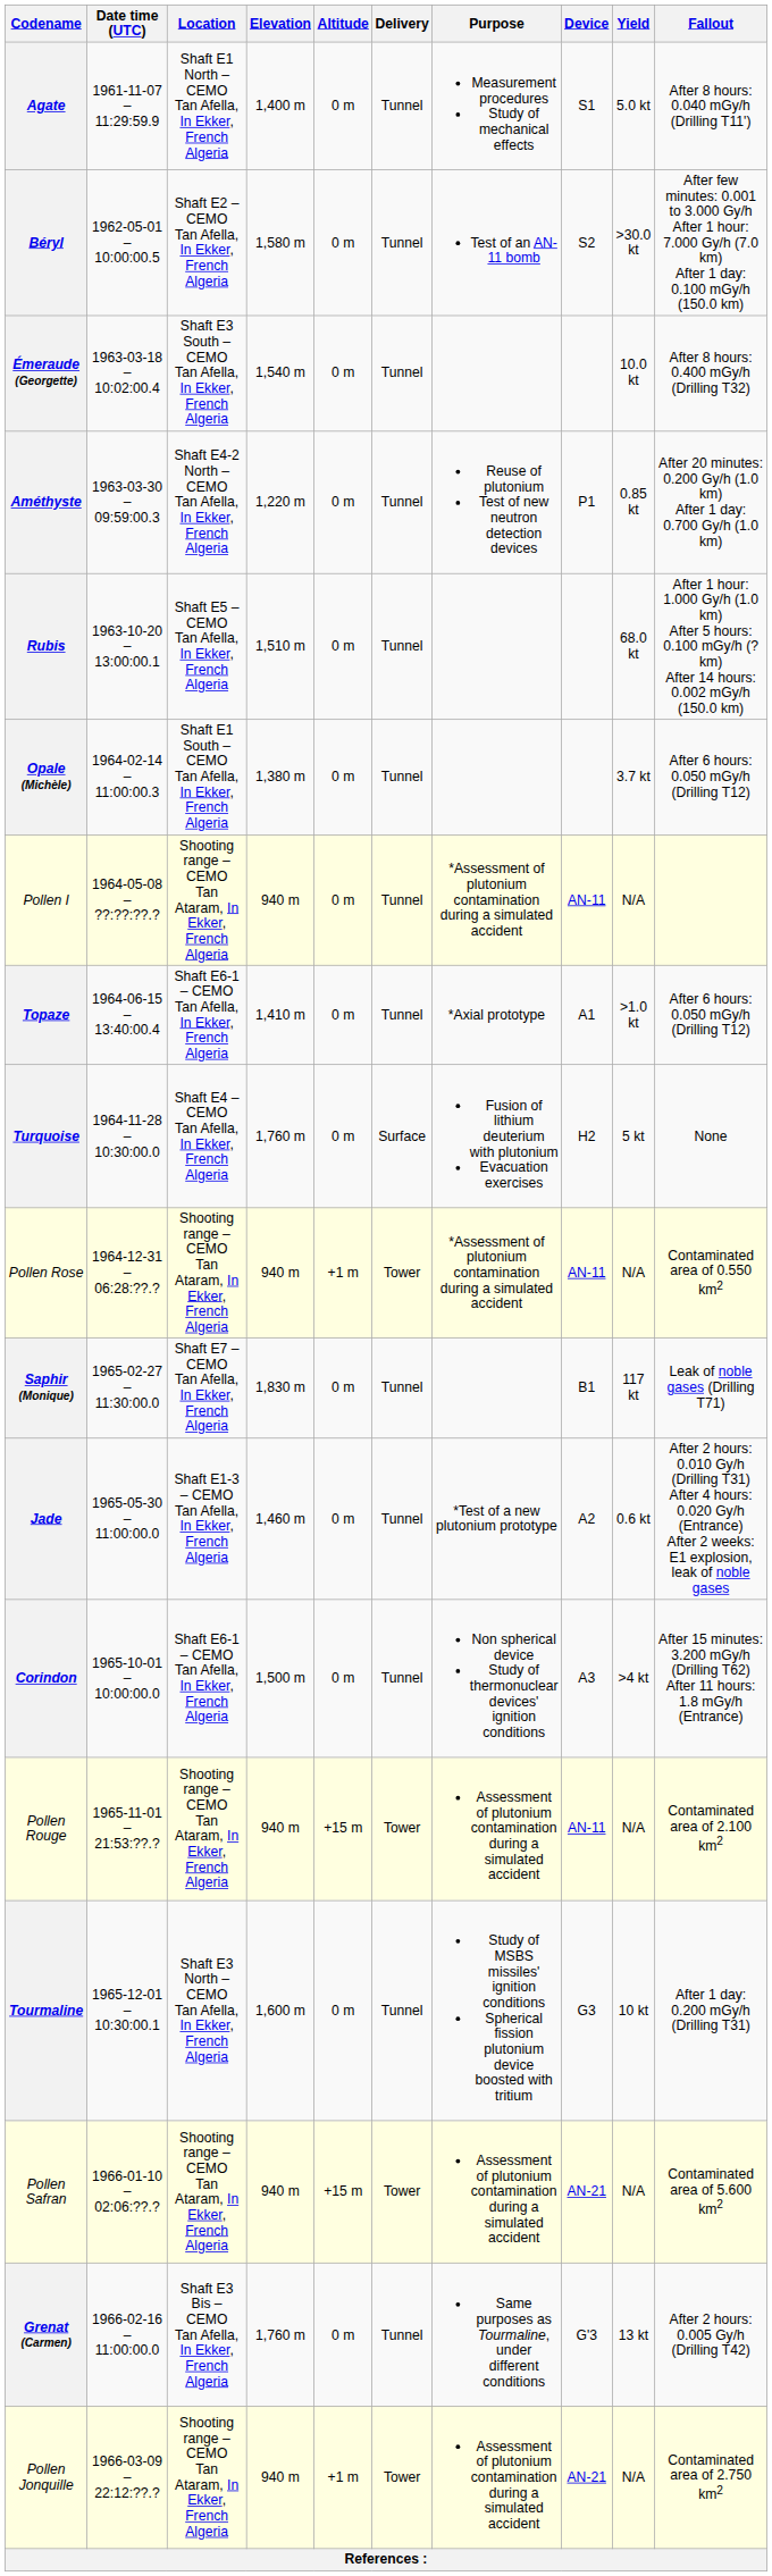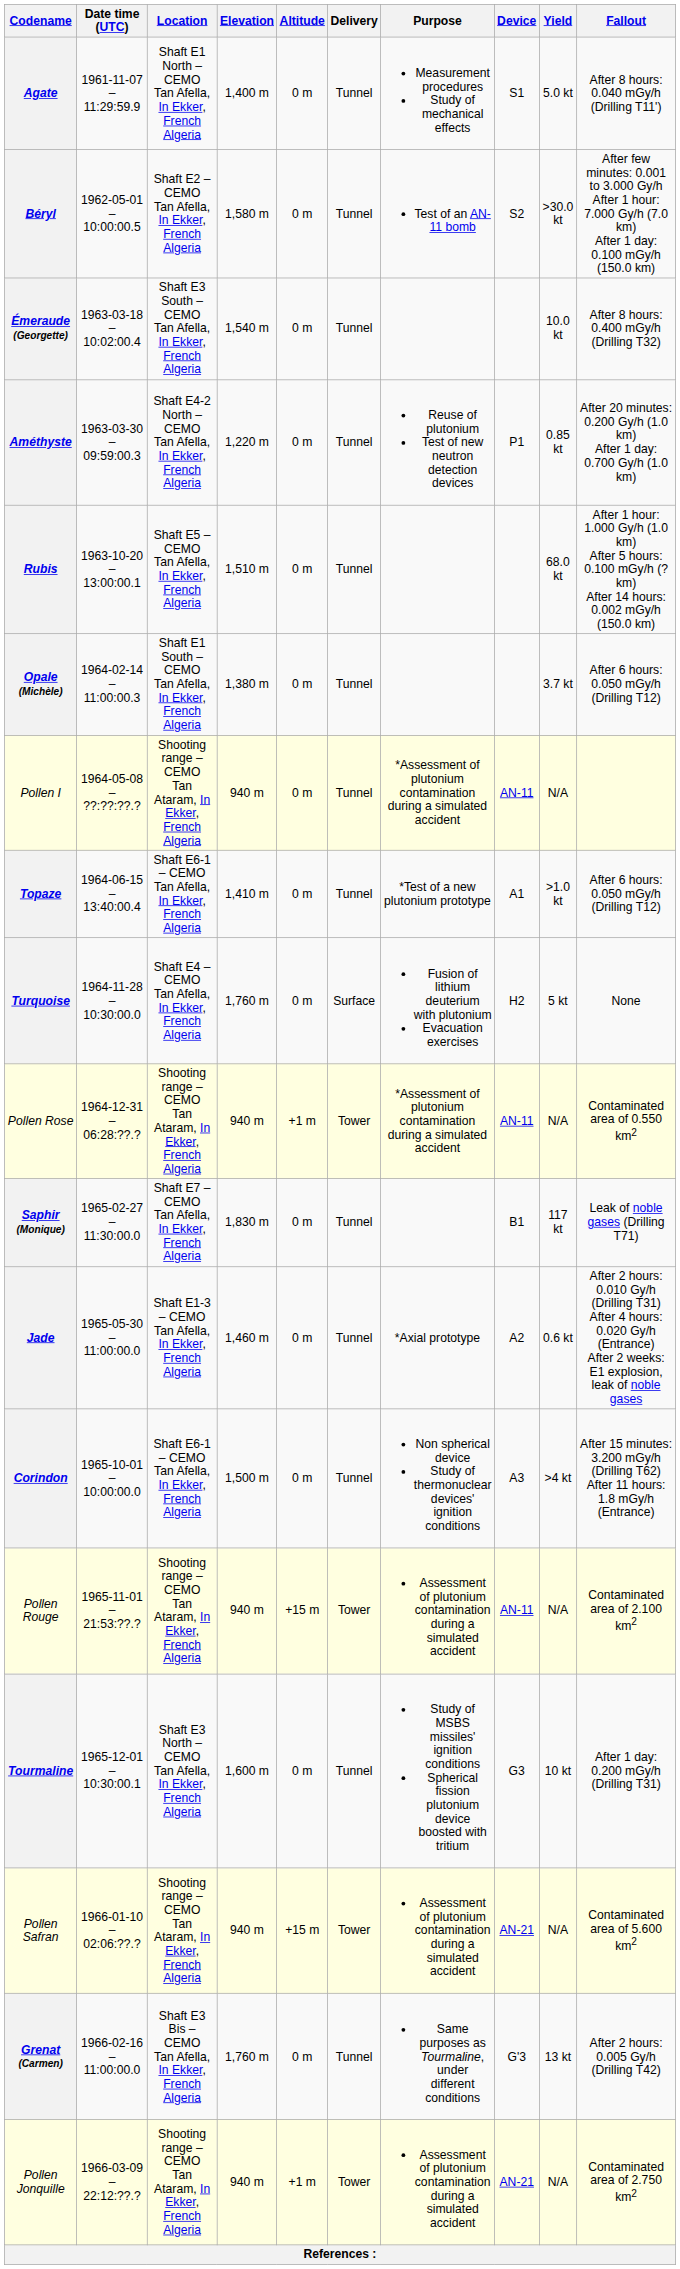 <table class="wikitable" style="text-align:center; width:100%">
 <tr>
 <th><a href='#'>Codename</a></th>
 <th>Date time (<a href='#'>UTC</a>)</th>
 <th><a href='#'>Location</a></th>
 <th><a href='#'>Elevation</a></th>
 <th><a href='#'>Altitude</a></th>
 <th>Delivery</th>
 <th style="width:15%">Purpose</th>
 <th><a href='#'>Device</a></th>
 <th><a href='#'>Yield</a></th>
 <th><a href='#'>Fallout</a></th>
 </tr>
 <tr>
 <th><em><a href='#'>Agate</a></em></th>
 <td>1961-11-07 – 11:29:59.9</td>
 <td>Shaft E1 North – CEMO<br>Tan Afella, <a href='#'>In Ekker</a>, <a href='#'>French Algeria</a><br></td>
 <td>1,400 m</td>
 <td>0 m</td>
 <td>Tunnel</td>
 <td><br><ul><li>Measurement procedures</li><li>Study of mechanical effects</li></ul></td>
 <td>S1</td>
 <td>5.0 kt</td>
 <td>After 8 hours: 0.040 mGy/h (Drilling T11')</td>
 </tr>
 <tr>
 <th><em><a href='#'>Béryl</a></em></th>
 <td>1962-05-01 – 10:00:00.5</td>
 <td>Shaft E2 – CEMO<br>Tan Afella, <a href='#'>In Ekker</a>, <a href='#'>French Algeria</a><br></td>
 <td>1,580 m</td>
 <td>0 m</td>
 <td>Tunnel</td>
 <td><br><ul><li>Test of an <a href='#'>AN-11 bomb</a></li></ul></td>
 <td>S2</td>
 <td>>30.0 kt</td>
 <td>After few minutes: 0.001 to 3.000 Gy/h<br>After 1 hour: 7.000 Gy/h (7.0 km)<br>After 1 day: 0.100 mGy/h (150.0 km)</td>
 </tr>
 <tr>
 <th><em><a href='#'>Émeraude</a><br><small>(Georgette)</small></em></th>
 <td>1963-03-18 – 10:02:00.4</td>
 <td>Shaft E3 South – CEMO<br>Tan Afella, <a href='#'>In Ekker</a>, <a href='#'>French Algeria</a><br></td>
 <td>1,540 m</td>
 <td>0 m</td>
 <td>Tunnel</td>
 <td></td>
 <td></td>
 <td>10.0 kt</td>
 <td>After 8 hours: 0.400 mGy/h (Drilling T32)</td>
 </tr>
 <tr>
 <th><em><a href='#'>Améthyste</a></em></th>
 <td>1963-03-30 – 09:59:00.3</td>
 <td>Shaft E4-2 North – CEMO<br>Tan Afella, <a href='#'>In Ekker</a>, <a href='#'>French Algeria</a><br></td>
 <td>1,220 m</td>
 <td>0 m</td>
 <td>Tunnel</td>
 <td><br><ul><li>Reuse of plutonium</li><li>Test of new neutron detection devices</li></ul></td>
 <td>P1</td>
 <td>0.85 kt</td>
 <td>After 20 minutes: 0.200 Gy/h (1.0 km)<br>After 1 day: 0.700 Gy/h (1.0 km)</td>
 </tr>
 <tr>
 <th><em><a href='#'>Rubis</a></em></th>
 <td>1963-10-20 – 13:00:00.1</td>
 <td>Shaft E5 – CEMO<br>Tan Afella, <a href='#'>In Ekker</a>, <a href='#'>French Algeria</a><br></td>
 <td>1,510 m</td>
 <td>0 m</td>
 <td>Tunnel</td>
 <td></td>
 <td></td>
 <td>68.0 kt</td>
 <td>After 1 hour: 1.000 Gy/h (1.0 km)<br>After 5 hours: 0.100 mGy/h (? km)<br>After 14 hours: 0.002 mGy/h (150.0 km)</td>
 </tr>
 <tr>
 <th><em><a href='#'>Opale</a><br><small>(Michèle)</small></em></th>
 <td>1964-02-14 – 11:00:00.3</td>
 <td>Shaft E1 South – CEMO<br>Tan Afella, <a href='#'>In Ekker</a>, <a href='#'>French Algeria</a><br></td>
 <td>1,380 m</td>
 <td>0 m</td>
 <td>Tunnel</td>
 <td></td>
 <td></td>
 <td>3.7 kt</td>
 <td>After 6 hours: 0.050 mGy/h (Drilling T12)</td>
 </tr>
 <tr bgcolor="lightyellow">
 <td><em>Pollen I</em></td>
 <td>1964-05-08 – ??:??:??.?</td>
 <td>Shooting range – CEMO<br>Tan Ataram, <a href='#'>In Ekker</a>, <a href='#'>French Algeria</a><br></td>
 <td>940 m</td>
 <td>0 m</td>
 <td>Tunnel</td>
 <td>*Assessment of plutonium contamination during a simulated accident</td>
 <td><a href='#'>AN-11</a></td>
 <td>N/A</td>
 <td></td>
 </tr>
 <tr>
 <th><em><a href='#'>Topaze</a></em></th>
 <td>1964-06-15 – 13:40:00.4</td>
 <td>Shaft E6-1 – CEMO<br>Tan Afella, <a href='#'>In Ekker</a>, <a href='#'>French Algeria</a><br></td>
 <td>1,410 m</td>
 <td>0 m</td>
 <td>Tunnel</td>
-<td>*Axial prototype</td>
+<td>*Test of a new plutonium prototype</td>
 <td>A1</td>
 <td>>1.0 kt</td>
 <td>After 6 hours: 0.050 mGy/h (Drilling T12)</td>
 </tr>
 <tr>
 <th><em><a href='#'>Turquoise</a></em></th>
 <td>1964-11-28 – 10:30:00.0</td>
 <td>Shaft E4 – CEMO<br>Tan Afella, <a href='#'>In Ekker</a>, <a href='#'>French Algeria</a><br></td>
 <td>1,760 m</td>
 <td>0 m</td>
 <td>Surface</td>
 <td><br><ul><li>Fusion of lithium deuterium with plutonium</li><li>Evacuation exercises</li></ul></td>
 <td>H2</td>
 <td>5 kt</td>
 <td>None</td>
 </tr>
 <tr bgcolor="lightyellow">
 <td><em>Pollen Rose</em></td>
 <td>1964-12-31 – 06:28:??.?</td>
 <td>Shooting range – CEMO<br>Tan Ataram, <a href='#'>In Ekker</a>, <a href='#'>French Algeria</a><br></td>
 <td>940 m</td>
 <td>+1 m</td>
 <td>Tower</td>
 <td>*Assessment of plutonium contamination during a simulated accident</td>
 <td><a href='#'>AN-11</a></td>
 <td>N/A</td>
 <td>Contaminated area of 0.550 km<sup>2</sup></td>
 </tr>
 <tr>
 <th><em><a href='#'>Saphir</a><br><small>(Monique)</small></em></th>
 <td>1965-02-27 – 11:30:00.0</td>
 <td>Shaft E7 – CEMO<br>Tan Afella, <a href='#'>In Ekker</a>, <a href='#'>French Algeria</a><br></td>
 <td>1,830 m</td>
 <td>0 m</td>
 <td>Tunnel</td>
 <td></td>
 <td>B1</td>
 <td>117 kt</td>
 <td>Leak of <a href='#'>noble gases</a> (Drilling T71)</td>
 </tr>
 <tr>
 <th><em><a href='#'>Jade</a></em></th>
 <td>1965-05-30 – 11:00:00.0</td>
 <td>Shaft E1-3 – CEMO<br>Tan Afella, <a href='#'>In Ekker</a>, <a href='#'>French Algeria</a><br></td>
 <td>1,460 m</td>
 <td>0 m</td>
 <td>Tunnel</td>
-<td>*Test of a new plutonium prototype</td>
+<td>*Axial prototype</td>
 <td>A2</td>
 <td>0.6 kt</td>
 <td>After 2 hours: 0.010 Gy/h (Drilling T31)<br>After 4 hours: 0.020 Gy/h (Entrance)<br>After 2 weeks: E1 explosion, leak of <a href='#'>noble gases</a></td>
 </tr>
 <tr>
 <th><em><a href='#'>Corindon</a></em></th>
 <td>1965-10-01 – 10:00:00.0</td>
 <td>Shaft E6-1 – CEMO<br>Tan Afella, <a href='#'>In Ekker</a>, <a href='#'>French Algeria</a><br></td>
 <td>1,500 m</td>
 <td>0 m</td>
 <td>Tunnel</td>
 <td><br><ul><li>Non spherical device</li><li>Study of thermonuclear devices' ignition conditions</li></ul></td>
 <td>A3</td>
 <td>>4 kt</td>
 <td>After 15 minutes: 3.200 mGy/h (Drilling T62)<br>After 11 hours: 1.8 mGy/h (Entrance)</td>
 </tr>
 <tr bgcolor="lightyellow">
 <td><em>Pollen Rouge</em></td>
 <td>1965-11-01 – 21:53:??.?</td>
 <td>Shooting range – CEMO<br>Tan Ataram, <a href='#'>In Ekker</a>, <a href='#'>French Algeria</a><br></td>
 <td>940 m</td>
 <td>+15 m</td>
 <td>Tower</td>
 <td><br><ul><li>Assessment of plutonium contamination during a simulated accident</li></ul></td>
 <td><a href='#'>AN-11</a></td>
 <td>N/A</td>
 <td>Contaminated area of 2.100 km<sup>2</sup></td>
 </tr>
 <tr>
 <th><em><a href='#'>Tourmaline</a></em></th>
 <td>1965-12-01 – 10:30:00.1</td>
 <td>Shaft E3 North – CEMO<br>Tan Afella, <a href='#'>In Ekker</a>, <a href='#'>French Algeria</a><br></td>
 <td>1,600 m</td>
 <td>0 m</td>
 <td>Tunnel</td>
 <td><br><ul><li>Study of MSBS missiles' ignition conditions</li><li>Spherical fission plutonium device boosted with tritium</li></ul></td>
 <td>G3</td>
 <td>10 kt</td>
 <td>After 1 day: 0.200 mGy/h (Drilling T31)</td>
 </tr>
 <tr bgcolor="lightyellow">
 <td><em>Pollen Safran</em></td>
 <td>1966-01-10 – 02:06:??.?</td>
 <td>Shooting range – CEMO<br>Tan Ataram, <a href='#'>In Ekker</a>, <a href='#'>French Algeria</a><br></td>
 <td>940 m</td>
 <td>+15 m</td>
 <td>Tower</td>
 <td><br><ul><li>Assessment of plutonium contamination during a simulated accident</li></ul></td>
 <td><a href='#'>AN-21</a></td>
 <td>N/A</td>
 <td>Contaminated area of 5.600 km<sup>2</sup></td>
 </tr>
 <tr>
 <th><em><a href='#'>Grenat</a><br><small>(Carmen)</small></em></th>
 <td>1966-02-16 – 11:00:00.0</td>
 <td>Shaft E3 Bis – CEMO<br>Tan Afella, <a href='#'>In Ekker</a>, <a href='#'>French Algeria</a><br></td>
 <td>1,760 m</td>
 <td>0 m</td>
 <td>Tunnel</td>
 <td><br><ul><li>Same purposes as <em>Tourmaline</em>, under different conditions</li></ul></td>
 <td>G'3</td>
 <td>13 kt</td>
 <td>After 2 hours: 0.005 Gy/h (Drilling T42)</td>
 </tr>
 <tr bgcolor="lightyellow">
 <td><em>Pollen Jonquille</em></td>
 <td>1966-03-09 – 22:12:??.?</td>
 <td>Shooting range – CEMO<br>Tan Ataram, <a href='#'>In Ekker</a>, <a href='#'>French Algeria</a><br></td>
 <td>940 m</td>
 <td>+1 m</td>
 <td>Tower</td>
 <td><br><ul><li>Assessment of plutonium contamination during a simulated accident</li></ul></td>
 <td><a href='#'>AN-21</a></td>
 <td>N/A</td>
 <td>Contaminated area of 2.750 km<sup>2</sup></td>
 </tr>
 <tr>
 <th colspan=10>References :  </th>
 </tr>
 </table>
